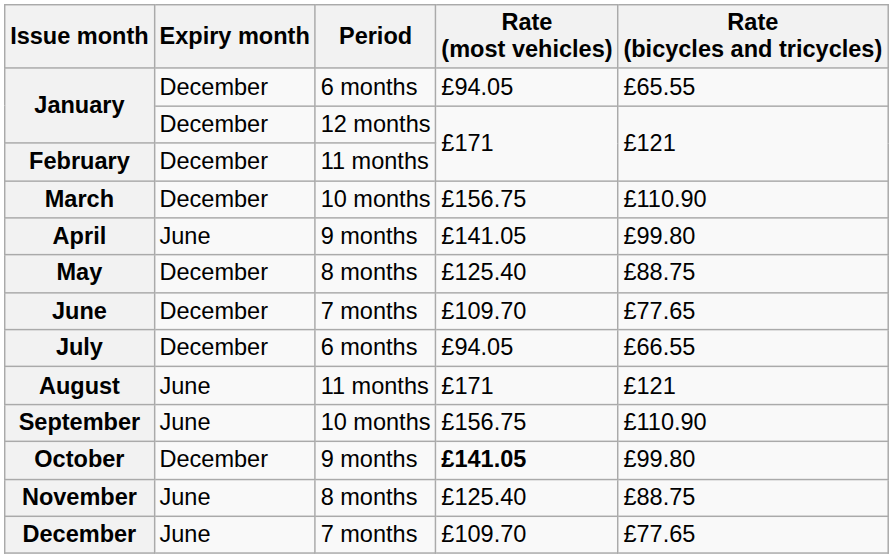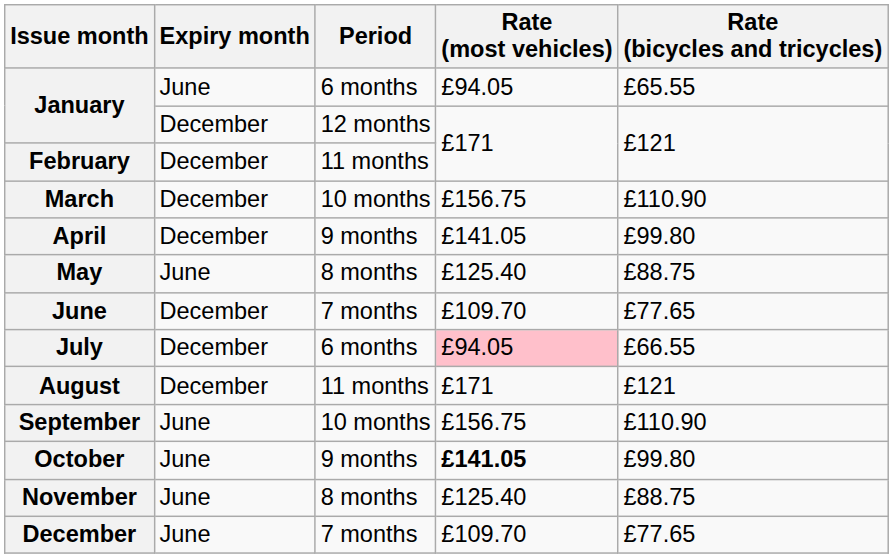 <table class="wikitable">
 <tr>
 <th>Issue month</th>
 <th>Expiry month</th>
 <th>Period</th>
 <th>Rate<br>(most vehicles)</th>
 <th>Rate<br>(bicycles and tricycles)</th>
 </tr>
 <tr>
 <th rowspan="2">January</th>
-<td>December</td>
+<td>June</td>
 <td>6 months</td>
 <td>£94.05</td>
 <td>£65.55</td>
 </tr>
 <tr>
 <td>December</td>
 <td>12 months</td>
 <td rowspan="2">£171</td>
 <td rowspan="2">£121</td>
 </tr>
 <tr>
 <th>February</th>
 <td>December</td>
 <td>11 months</td>
 </tr>
 <tr>
 <th>March</th>
 <td>December</td>
 <td>10 months</td>
 <td>£156.75</td>
 <td>£110.90</td>
 </tr>
 <tr>
 <th>April</th>
-<td>June</td>
+<td>December</td>
 <td>9 months</td>
 <td>£141.05</td>
 <td>£99.80</td>
 </tr>
 <tr>
 <th>May</th>
-<td>December</td>
+<td>June</td>
 <td>8 months</td>
 <td>£125.40</td>
 <td>£88.75</td>
 </tr>
 <tr>
 <th>June</th>
 <td>December</td>
 <td>7 months</td>
 <td>£109.70</td>
 <td>£77.65</td>
 </tr>
 <tr>
 <th>July</th>
 <td>December</td>
 <td>6 months</td>
-<td>£94.05</td>
+<td style="background: pink;">£94.05</td>
 <td>£66.55</td>
 </tr>
 <tr>
 <th>August</th>
-<td>June</td>
+<td>December</td>
 <td>11 months</td>
 <td>£171</td>
 <td>£121</td>
 </tr>
 <tr>
 <th>September</th>
 <td>June</td>
 <td>10 months</td>
 <td>£156.75</td>
 <td>£110.90</td>
 </tr>
 <tr>
 <th>October</th>
-<td>December</td>
+<td>June</td>
 <td>9 months</td>
 <td><strong>£141.05</strong></td>
 <td>£99.80</td>
 </tr>
 <tr>
 <th>November</th>
 <td>June</td>
 <td>8 months</td>
 <td>£125.40</td>
 <td>£88.75</td>
 </tr>
 <tr>
 <th>December</th>
 <td>June</td>
 <td>7 months</td>
 <td>£109.70</td>
 <td>£77.65</td>
 </tr>
 </table>
